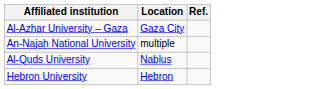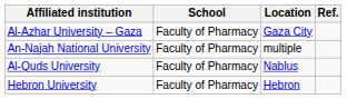 <table class="wikitable sortable">
 <tr>
 <th>Affiliated institution</th>
+<th>School</th>
 <th>Location</th>
 <th>Ref.</th>
 </tr>
 <tr>
 <td><a href='#'>Al-Azhar University – Gaza</a></td>
+<td>Faculty of Pharmacy</td>
 <td><a href='#'>Gaza City</a></td>
 <td></td>
 </tr>
 <tr>
 <td><a href='#'>An-Najah National University</a></td>
+<td>Faculty of Pharmacy</td>
 <td>multiple</td>
 <td></td>
 </tr>
 <tr>
 <td><a href='#'>Al-Quds University</a></td>
+<td>Faculty of Pharmacy</td>
 <td><a href='#'>Nablus</a></td>
 <td></td>
 </tr>
 <tr>
 <td><a href='#'>Hebron University</a></td>
+<td>Faculty of Pharmacy</td>
 <td><a href='#'>Hebron</a></td>
 <td></td>
 </tr>
 </table>
